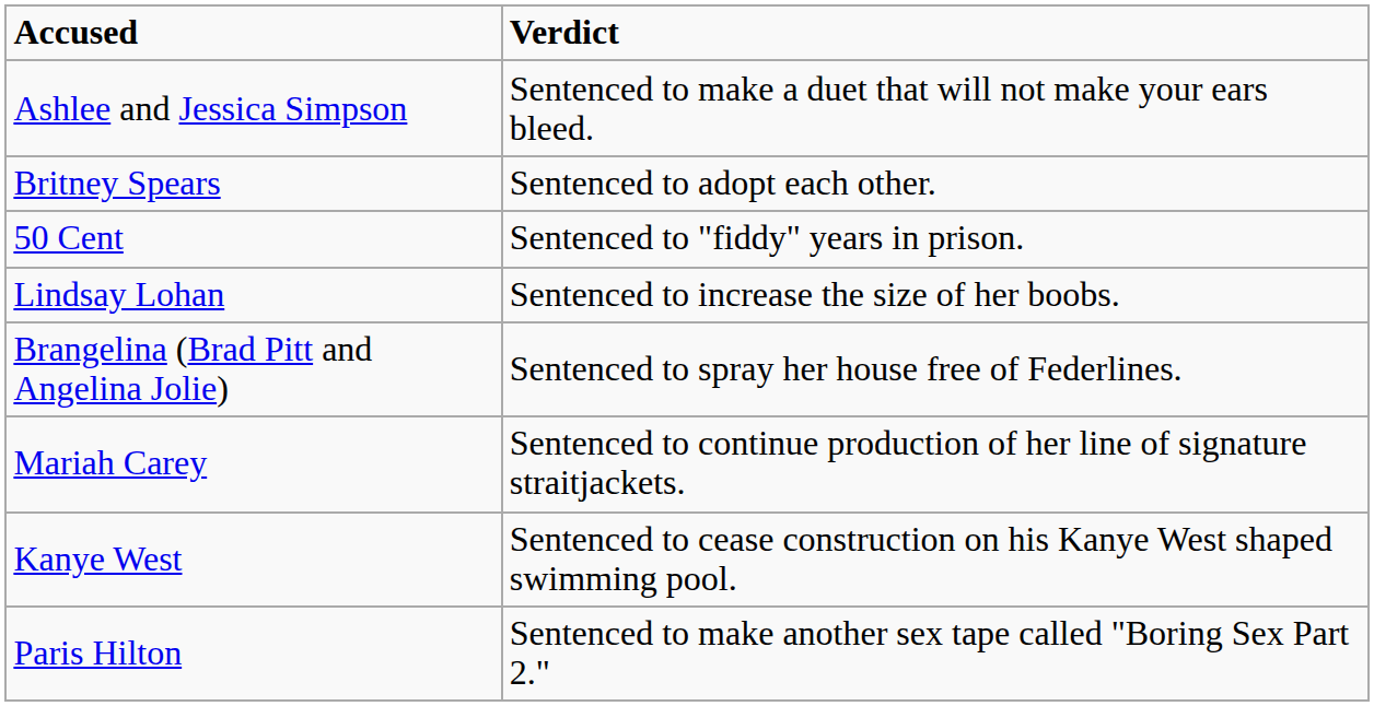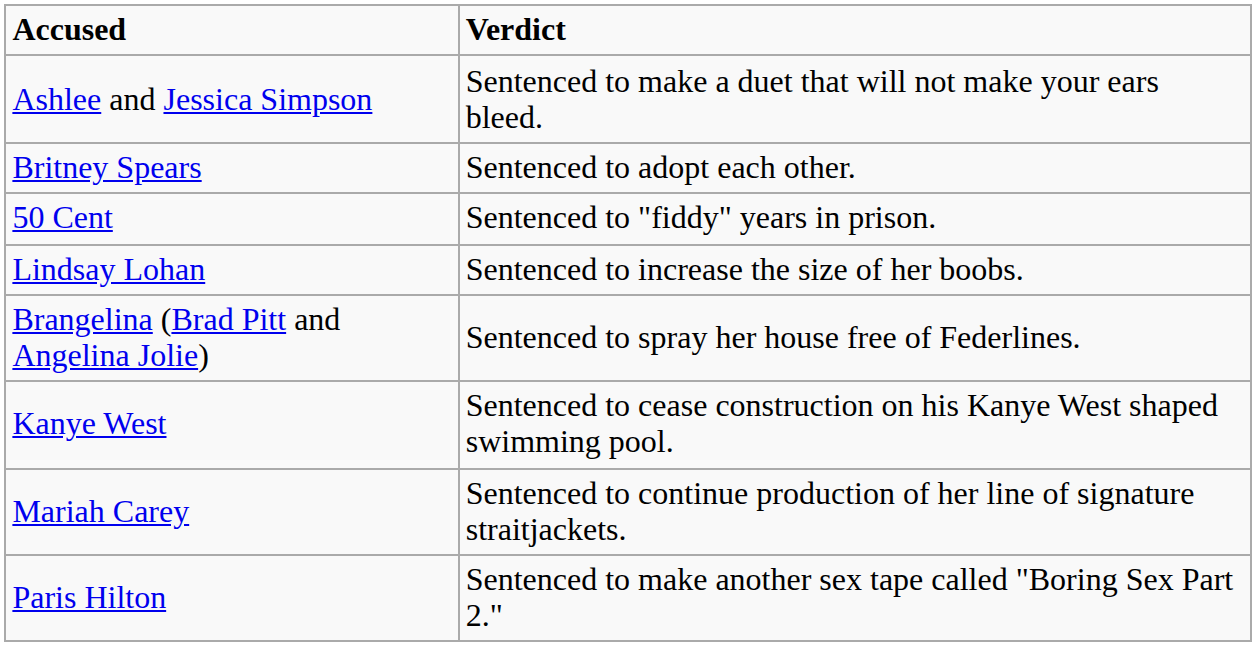 <table class="wikitable" style="margin:auto;">
 <tr>
 <td><strong>Accused</strong></td>
 <td><strong>Verdict</strong></td>
 </tr>
 <tr>
 <td><a href='#'>Ashlee</a> and <a href='#'>Jessica Simpson</a></td>
 <td>Sentenced to make a duet that will not make your ears bleed.</td>
 </tr>
 <tr>
 <td><a href='#'>Britney Spears</a></td>
 <td>Sentenced to adopt each other.</td>
 </tr>
 <tr>
 <td><a href='#'>50 Cent</a></td>
 <td>Sentenced to "fiddy" years in prison.</td>
 </tr>
 <tr>
 <td><a href='#'>Lindsay Lohan</a></td>
 <td>Sentenced to increase the size of her boobs.</td>
 </tr>
 <tr>
 <td><a href='#'>Brangelina</a> (<a href='#'>Brad Pitt</a> and <a href='#'>Angelina Jolie</a>)</td>
 <td>Sentenced to spray her house free of Federlines.</td>
 </tr>
 <tr>
+<td><a href='#'>Kanye West</a></td>
+<td>Sentenced to cease construction on his Kanye West shaped swimming pool.</td>
+</tr>
+<tr>
 <td><a href='#'>Mariah Carey</a></td>
 <td>Sentenced to continue production of her line of signature straitjackets.</td>
-</tr>
-<tr>
-<td><a href='#'>Kanye West</a></td>
-<td>Sentenced to cease construction on his Kanye West shaped swimming pool.</td>
 </tr>
 <tr>
 <td><a href='#'>Paris Hilton</a></td>
 <td>Sentenced to make another sex tape called "Boring Sex Part 2."</td>
 </tr>
 <tr>
 </tr>
 </table>
